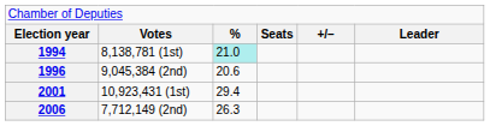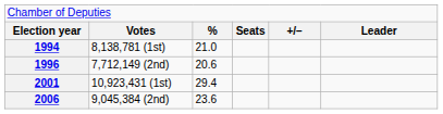 <table class=wikitable style="width:50%; border:1px #AAAAFF solid">
 <tr>
 <td colspan=6><a href='#'>Chamber of Deputies</a></td>
 </tr>
 <tr>
 <th width=13%>Election year</th>
 <th width=16%>Votes</th>
 <th width=6%>%</th>
 <th width=1%>Seats</th>
 <th width=8%>+/−</th>
 <th width=18%>Leader</th>
 </tr>
 <tr>
 <th><a href='#'>1994</a></th>
 <td>8,138,781 (1st)</td>
-<td style="background: paleturquoise;">21.0</td>
+<td>21.0</td>
 <td></td>
 <td></td>
 <td></td>
 </tr>
 <tr>
 <th><a href='#'>1996</a></th>
-<td>9,045,384 (2nd)</td>
+<td>7,712,149 (2nd)</td>
 <td>20.6</td>
 <td></td>
 <td></td>
 <td></td>
 </tr>
 <tr>
 <th><a href='#'>2001</a></th>
 <td>10,923,431 (1st)</td>
 <td>29.4</td>
 <td></td>
 <td></td>
 <td></td>
 </tr>
 <tr>
 <th><a href='#'>2006</a></th>
-<td>7,712,149 (2nd)</td>
-<td>26.3</td>
+<td>9,045,384 (2nd)</td>
+<td>23.6</td>
 <td></td>
 <td></td>
 <td></td>
 </tr>
 </table>
